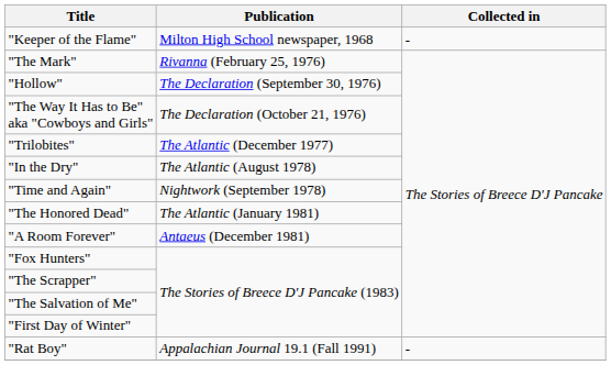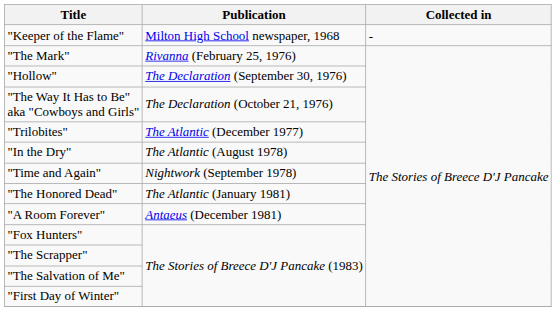 <table class="wikitable">
 <tr>
 <th>Title</th>
 <th>Publication</th>
 <th>Collected in</th>
 </tr>
 <tr>
 <td>"Keeper of the Flame"</td>
 <td><a href='#'>Milton High School</a> newspaper, 1968</td>
 <td>-</td>
 </tr>
 <tr>
 <td>"The Mark"</td>
 <td><em><a href='#'>Rivanna</a></em> (February 25, 1976)</td>
 <td rowspan=12><em>The Stories of Breece D'J Pancake</em></td>
 </tr>
 <tr>
 <td>"Hollow"</td>
 <td><em><a href='#'>The Declaration</a></em> (September 30, 1976)</td>
 </tr>
 <tr>
 <td>"The Way It Has to Be"<br>aka "Cowboys and Girls"</td>
 <td><em>The Declaration</em> (October 21, 1976)</td>
 </tr>
 <tr>
 <td>"Trilobites"</td>
 <td><em><a href='#'>The Atlantic</a></em> (December 1977)</td>
 </tr>
 <tr>
 <td>"In the Dry"</td>
 <td><em>The Atlantic</em> (August 1978)</td>
 </tr>
 <tr>
 <td>"Time and Again"</td>
 <td><em>Nightwork</em> (September 1978)</td>
 </tr>
 <tr>
 <td>"The Honored Dead"</td>
 <td><em>The Atlantic</em> (January 1981)</td>
 </tr>
 <tr>
 <td>"A Room Forever"</td>
 <td><em><a href='#'>Antaeus</a></em> (December 1981)</td>
 </tr>
 <tr>
 <td>"Fox Hunters"</td>
 <td rowspan=4><em>The Stories of Breece D'J Pancake</em> (1983)</td>
 </tr>
 <tr>
 <td>"The Scrapper"</td>
 </tr>
 <tr>
 <td>"The Salvation of Me"</td>
 </tr>
 <tr>
 <td>"First Day of Winter"</td>
 </tr>
 <tr>
-<td>"Rat Boy"</td>
-<td><em>Appalachian Journal</em> 19.1 (Fall 1991)</td>
-<td>-</td>
-</tr>
-<tr>
 </tr>
 </table>
